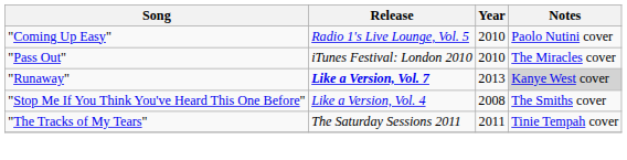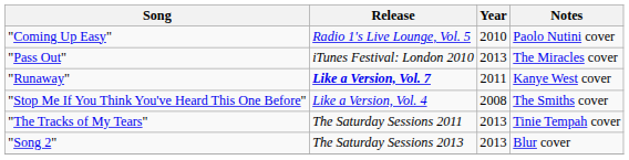 <table class="wikitable sortable">
 <tr>
 <th scope="col">Song</th>
 <th scope="col">Release</th>
 <th scope="col">Year</th>
 <th scope="col" class="unsortable" scope="col">Notes</th>
 </tr>
 <tr>
 <td>"<a href='#'>Coming Up Easy</a>"</td>
 <td><em><a href='#'>Radio 1's Live Lounge, Vol. 5</a></em></td>
 <td align="center">2010</td>
 <td><a href='#'>Paolo Nutini</a> cover</td>
 </tr>
 <tr>
 <td>"<a href='#'>Pass Out</a>"</td>
 <td><em>iTunes Festival: London 2010</em></td>
-<td align="center">2010</td>
+<td align="center">2013</td>
 <td><a href='#'>The Miracles</a> cover</td>
 </tr>
 <tr>
 <td>"<a href='#'>Runaway</a>"</td>
 <td><strong><em><a href='#'>Like a Version, Vol. 7</a></em></strong></td>
-<td align="center">2013</td>
-<td style="background: lightgrey;"><a href='#'>Kanye West</a> cover</td>
+<td align="center">2011</td>
+<td><a href='#'>Kanye West</a> cover</td>
 </tr>
 <tr>
 <td>"<a href='#'>Stop Me If You Think You've Heard This One Before</a>"</td>
 <td><em><a href='#'>Like a Version, Vol. 4</a></em></td>
 <td align="center">2008</td>
 <td><a href='#'>The Smiths</a> cover</td>
 </tr>
 <tr>
 <td>"<a href='#'>The Tracks of My Tears</a>"</td>
 <td><em>The Saturday Sessions 2011</em></td>
-<td align="center">2011</td>
+<td align="center">2013</td>
 <td><a href='#'>Tinie Tempah</a> cover</td>
+</tr>
+<tr>
+<td>"<a href='#'>Song 2</a>"</td>
+<td><em>The Saturday Sessions 2013</em></td>
+<td align="center">2013</td>
+<td><a href='#'>Blur</a> cover</td>
 </tr>
 <tr>
 </tr>
 </table>
